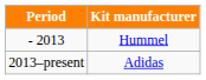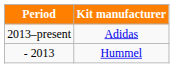 <table class="wikitable" style="font-size: 95%; text-align:center">
 <tr>
 <th scope=col style="color:#FFFFFF; background:#FF8000">Period</th>
 <th scope=col style="color:#FFFFFF; background:#FF8000">Kit manufacturer</th>
 </tr>
 <tr>
+<td>2013–present</td>
+<td> <a href='#'>Adidas</a></td>
+</tr>
+<tr>
 <td>- 2013</td>
 <td> <a href='#'>Hummel</a></td>
 </tr>
-<tr>
-<td>2013–present</td>
-<td> <a href='#'>Adidas</a></td>
-</tr>
 </table>
